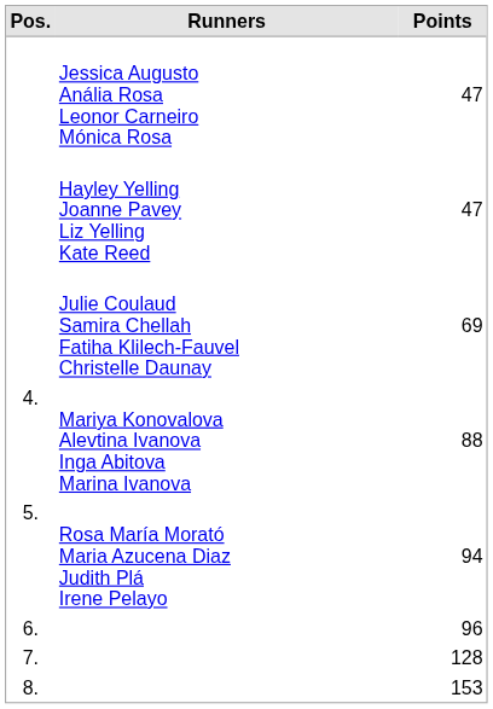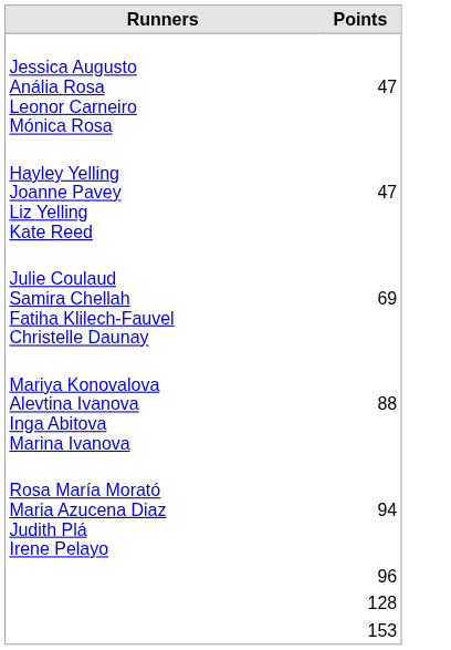 <table cellspacing="0" cellpadding="3" style="border:1px solid #AAAAAA;font-size:90%">
 <tr bgcolor="#E4E4E4">
-<th style="border-bottom:1px solid #AAAAAA" width=10>Pos.</th>
 <th style="border-bottom:1px solid #AAAAAA" width=250>Runners</th>
 <th style="border-bottom:1px solid #AAAAAA" width=60>Points</th>
 </tr>
 <tr align="center">
-<td align="center" valign="top"></td>
 <td align="left"><br> <a href='#'>Jessica Augusto</a><br> <a href='#'>Anália Rosa</a><br> <a href='#'>Leonor Carneiro</a><br> <a href='#'>Mónica Rosa</a></td>
 <td align="right">47</td>
 </tr>
 <tr align="center">
-<td align="center" valign="top"></td>
 <td align="left"><br> <a href='#'>Hayley Yelling</a><br> <a href='#'>Joanne Pavey</a><br> <a href='#'>Liz Yelling</a><br> <a href='#'>Kate Reed</a></td>
 <td align="right">47</td>
 </tr>
 <tr align="center">
-<td align="center" valign="top"></td>
 <td align="left"><br> <a href='#'>Julie Coulaud</a><br> <a href='#'>Samira Chellah</a><br> <a href='#'>Fatiha Klilech-Fauvel</a><br> <a href='#'>Christelle Daunay</a></td>
 <td align="right">69</td>
 </tr>
 <tr align="center">
-<td align="center" valign="top">4.</td>
 <td align="left"><br> <a href='#'>Mariya Konovalova</a><br> <a href='#'>Alevtina Ivanova</a><br> <a href='#'>Inga Abitova</a><br> <a href='#'>Marina Ivanova</a></td>
 <td align="right">88</td>
 </tr>
 <tr align="center">
-<td align="center" valign="top">5.</td>
 <td align="left"><br> <a href='#'>Rosa María Morató</a><br> <a href='#'>Maria Azucena Diaz</a><br> <a href='#'>Judith Plá</a><br> <a href='#'>Irene Pelayo</a></td>
 <td align="right">94</td>
 </tr>
 <tr align="center">
-<td align="center" valign="top">6.</td>
 <td align="left"></td>
 <td align="right">96</td>
 </tr>
 <tr align="center">
-<td align="center" valign="top">7.</td>
 <td align="left"></td>
 <td align="right">128</td>
 </tr>
 <tr align="center">
-<td align="center" valign="top">8.</td>
 <td align="left"></td>
 <td align="right">153</td>
 </tr>
 </table>
